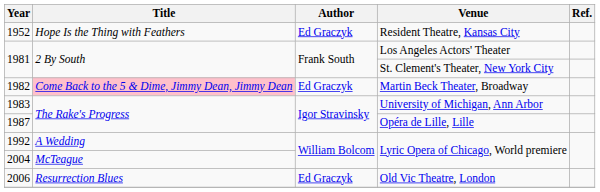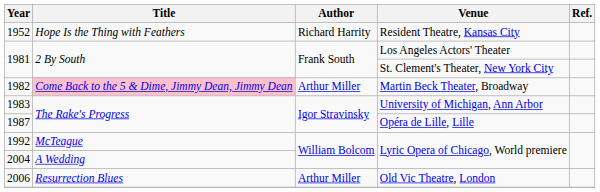 <table class="wikitable">
 <tr>
 <th>Year</th>
 <th>Title</th>
 <th>Author</th>
 <th>Venue</th>
 <th>Ref.</th>
 </tr>
 <tr>
 <td>1952</td>
 <td><em>Hope Is the Thing with Feathers</em></td>
-<td><a href='#'>Ed Graczyk</a></td>
+<td>Richard Harrity</td>
 <td>Resident Theatre, <a href='#'>Kansas City</a></td>
 <td></td>
 </tr>
 <tr>
 <td rowspan="2">1981</td>
 <td rowspan="2"><em>2 By South</em></td>
 <td rowspan="2">Frank South</td>
 <td>Los Angeles Actors' Theater</td>
 <td></td>
 </tr>
 <tr>
 <td>St. Clement's Theater, <a href='#'>New York City</a></td>
 <td></td>
 </tr>
 <tr>
 <td>1982</td>
 <td style="background: pink;"><em><a href='#'>Come Back to the 5 & Dime, Jimmy Dean, Jimmy Dean</a></em></td>
-<td><a href='#'>Ed Graczyk</a></td>
+<td><a href='#'>Arthur Miller</a></td>
 <td><a href='#'>Martin Beck Theater</a>, Broadway</td>
 <td></td>
 </tr>
 <tr>
 <td>1983</td>
 <td rowspan="2"><em><a href='#'>The Rake's Progress</a></em></td>
 <td rowspan="2"><a href='#'>Igor Stravinsky</a></td>
 <td><a href='#'>University of Michigan</a>, <a href='#'>Ann Arbor</a></td>
 <td></td>
 </tr>
 <tr>
 <td>1987</td>
 <td><a href='#'>Opéra de Lille</a>, <a href='#'>Lille</a></td>
 <td></td>
 </tr>
 <tr>
 <td>1992</td>
-<td><em><a href='#'>A Wedding</a></em></td>
+<td><em><a href='#'>McTeague</a></em></td>
 <td rowspan="2"><a href='#'>William Bolcom</a></td>
 <td rowspan="2"><a href='#'>Lyric Opera of Chicago</a>, World premiere</td>
 </tr>
 <tr>
 <td>2004</td>
-<td><em><a href='#'>McTeague</a></em></td>
+<td><em><a href='#'>A Wedding</a></em></td>
 </tr>
 <tr>
 <td>2006</td>
 <td><em><a href='#'>Resurrection Blues</a></em></td>
-<td><a href='#'>Ed Graczyk</a></td>
+<td><a href='#'>Arthur Miller</a></td>
 <td><a href='#'>Old Vic Theatre</a>, <a href='#'>London</a></td>
 <td></td>
 </tr>
 <tr>
 </tr>
 </table>
